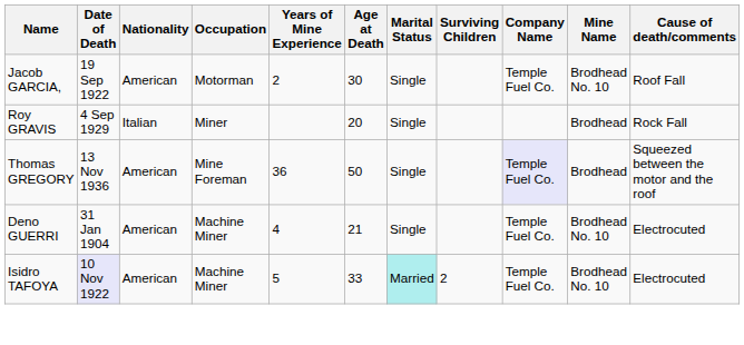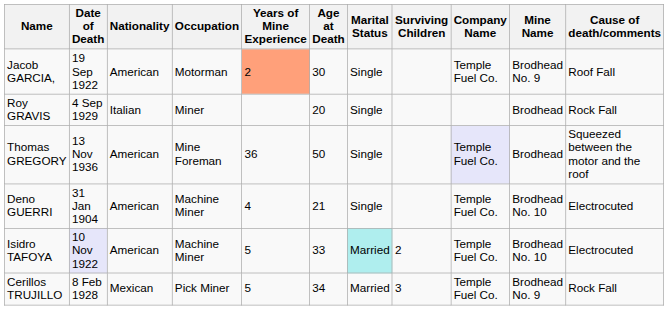 <table class="wikitable">
 <tr>
 <th>Name</th>
 <th>Date of Death</th>
 <th>Nationality</th>
 <th>Occupation</th>
 <th>Years of Mine Experience</th>
 <th>Age at Death</th>
 <th>Marital Status</th>
 <th>Surviving Children</th>
 <th>Company Name</th>
 <th>Mine Name</th>
 <th>Cause of death/comments</th>
 </tr>
 <tr>
 <td>Jacob GARCIA,</td>
 <td>19 Sep 1922</td>
 <td>American</td>
 <td>Motorman</td>
-<td>2</td>
+<td style="background: lightsalmon;">2</td>
 <td>30</td>
 <td>Single</td>
 <td></td>
 <td>Temple Fuel Co.</td>
-<td>Brodhead No. 10</td>
+<td>Brodhead No. 9</td>
 <td>Roof Fall</td>
 </tr>
 <tr>
 <td>Roy GRAVIS</td>
 <td>4 Sep 1929</td>
 <td>Italian</td>
 <td>Miner</td>
 <td></td>
 <td>20</td>
 <td>Single</td>
 <td></td>
 <td></td>
 <td>Brodhead</td>
 <td>Rock Fall</td>
 </tr>
 <tr>
 <td>Thomas GREGORY</td>
 <td>13 Nov 1936</td>
 <td>American</td>
 <td>Mine Foreman</td>
 <td>36</td>
 <td>50</td>
 <td>Single</td>
 <td></td>
 <td style="background: lavender;">Temple Fuel Co.</td>
 <td>Brodhead</td>
 <td>Squeezed between the motor and the roof</td>
 </tr>
 <tr>
 <td>Deno GUERRI</td>
 <td>31 Jan 1904</td>
 <td>American</td>
 <td>Machine Miner</td>
 <td>4</td>
 <td>21</td>
 <td>Single</td>
 <td></td>
 <td>Temple Fuel Co.</td>
 <td>Brodhead No. 10</td>
 <td>Electrocuted</td>
 </tr>
 <tr>
 <td>Isidro TAFOYA</td>
 <td style="background: lavender;">10 Nov 1922</td>
 <td>American</td>
 <td>Machine Miner</td>
 <td>5</td>
 <td>33</td>
 <td style="background: paleturquoise;">Married</td>
 <td>2</td>
 <td>Temple Fuel Co.</td>
 <td>Brodhead No. 10</td>
 <td>Electrocuted</td>
 </tr>
+<tr>
+<td>Cerillos TRUJILLO</td>
+<td>8 Feb 1928</td>
+<td>Mexican</td>
+<td>Pick Miner</td>
+<td>5</td>
+<td>34</td>
+<td>Married</td>
+<td>3</td>
+<td>Temple Fuel Co.</td>
+<td>Brodhead No. 9</td>
+<td>Rock Fall</td>
+</tr>
 </table>
